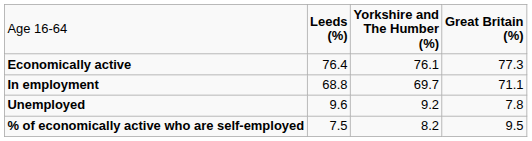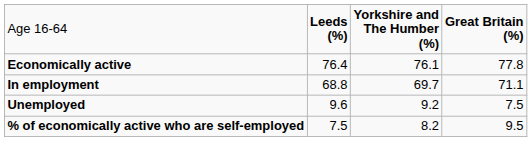 <table class="wikitable" border="1" align="centre">
 <tr>
 <td>Age 16-64</td>
 <td align=right><strong>Leeds <br>(%)</strong></td>
 <td align=right><strong>Yorkshire and <br>The Humber <br>(%) </strong></td>
 <td align=right><strong>Great Britain <br>(%)</strong></td>
 </tr>
 <tr>
 <td><strong>Economically active</strong></td>
 <td align=right>76.4</td>
 <td align=right>76.1</td>
-<td align=right>77.3</td>
+<td align=right>77.8</td>
 </tr>
 <tr>
 <td><strong>In employment</strong></td>
 <td align=right>68.8</td>
 <td align=right>69.7</td>
 <td align=right>71.1</td>
 </tr>
 <tr>
 <td><strong>Unemployed</strong></td>
 <td align=right>9.6</td>
 <td align=right>9.2</td>
-<td align=right>7.8</td>
+<td align=right>7.5</td>
 </tr>
 <tr>
 <td><strong>% of economically active who are self-employed</strong></td>
 <td align=right>7.5</td>
 <td align=right>8.2</td>
 <td align=right>9.5</td>
 </tr>
 </table>
